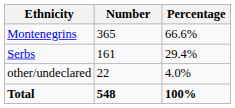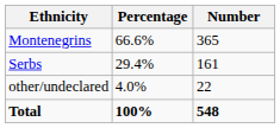 <table class="wikitable">
 <tr>
 <th width="100px">Ethnicity</th>
+<th width="80px">Percentage</th>
 <th width="80px">Number</th>
-<th width="80px">Percentage</th>
 </tr>
 <tr>
 <td><a href='#'>Montenegrins</a></td>
+<td>66.6%</td>
 <td>365</td>
-<td>66.6%</td>
 </tr>
 <tr>
 <td><a href='#'>Serbs</a></td>
+<td>29.4%</td>
 <td>161</td>
-<td>29.4%</td>
 </tr>
 <tr>
 <td>other/undeclared</td>
+<td>4.0%</td>
 <td>22</td>
-<td>4.0%</td>
 </tr>
 <tr>
 <td><strong>Total</strong></td>
+<td><strong>100%</strong></td>
 <td><strong>548</strong></td>
-<td><strong>100%</strong></td>
 </tr>
 </table>
